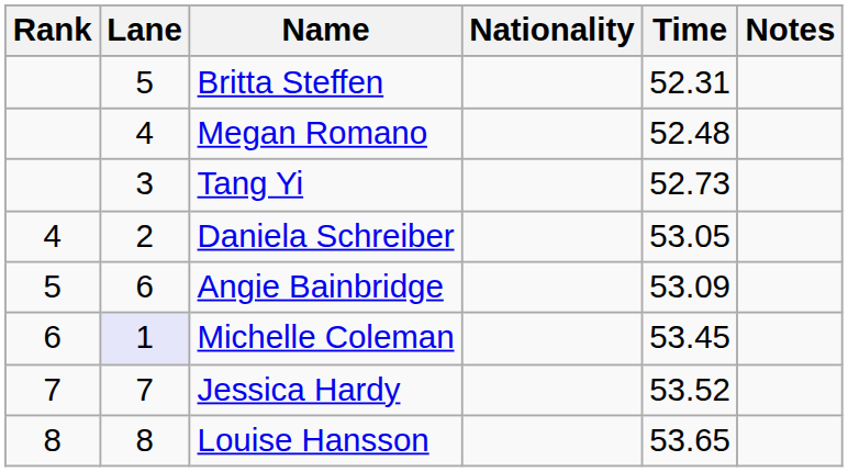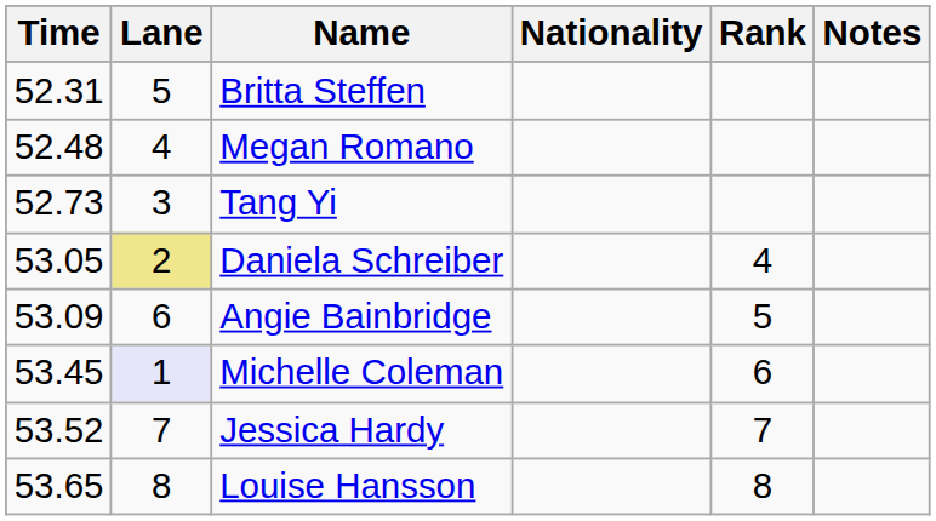 <table class="wikitable sortable" style="text-align:center">
 <tr>
-<th>Rank</th>
+<th>Time</th>
 <th>Lane</th>
 <th>Name</th>
 <th>Nationality</th>
-<th>Time</th>
+<th>Rank</th>
 <th>Notes</th>
 </tr>
 <tr>
-<td></td>
+<td>52.31</td>
 <td>5</td>
 <td align=left><a href='#'>Britta Steffen</a></td>
 <td align=left></td>
-<td>52.31</td>
+<td></td>
 <td></td>
 </tr>
 <tr>
-<td></td>
+<td>52.48</td>
 <td>4</td>
 <td align=left><a href='#'>Megan Romano</a></td>
 <td align=left></td>
-<td>52.48</td>
+<td></td>
 <td></td>
 </tr>
 <tr>
-<td></td>
+<td>52.73</td>
 <td>3</td>
 <td align=left><a href='#'>Tang Yi</a></td>
 <td align=left></td>
-<td>52.73</td>
+<td></td>
 <td></td>
 </tr>
 <tr>
-<td>4</td>
-<td>2</td>
+<td>53.05</td>
+<td style="background: khaki;">2</td>
 <td align=left><a href='#'>Daniela Schreiber</a></td>
 <td align=left></td>
-<td>53.05</td>
+<td>4</td>
 <td></td>
 </tr>
 <tr>
-<td>5</td>
+<td>53.09</td>
 <td>6</td>
 <td align=left><a href='#'>Angie Bainbridge</a></td>
 <td align=left></td>
-<td>53.09</td>
+<td>5</td>
 <td></td>
 </tr>
 <tr>
-<td>6</td>
+<td>53.45</td>
 <td style="background: lavender;">1</td>
 <td align=left><a href='#'>Michelle Coleman</a></td>
 <td align=left></td>
-<td>53.45</td>
+<td>6</td>
 <td></td>
 </tr>
 <tr>
-<td>7</td>
+<td>53.52</td>
 <td>7</td>
 <td align=left><a href='#'>Jessica Hardy</a></td>
 <td align=left></td>
-<td>53.52</td>
+<td>7</td>
 <td></td>
 </tr>
 <tr>
-<td>8</td>
+<td>53.65</td>
 <td>8</td>
 <td align=left><a href='#'>Louise Hansson</a></td>
 <td align=left></td>
-<td>53.65</td>
+<td>8</td>
 <td></td>
 </tr>
 </table>
